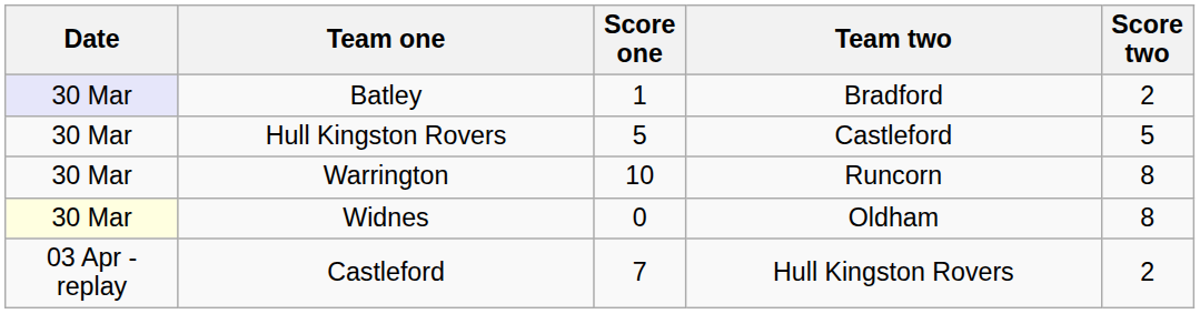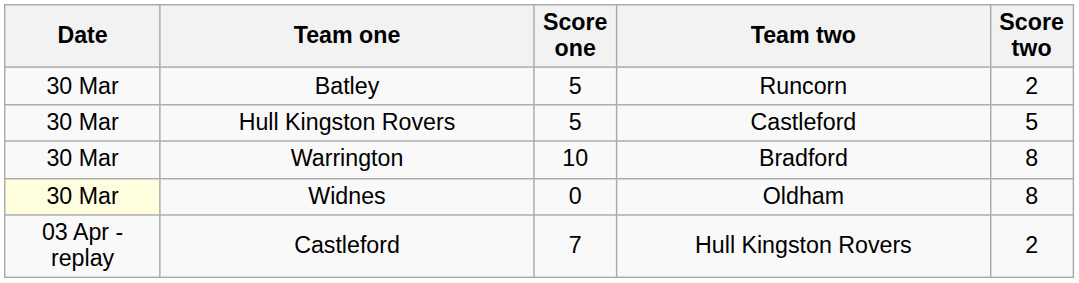 <table class="wikitable" style="text-align: center">
 <tr>
 <th width=100>Date</th>
 <th width=250>Team one</th>
 <th width=50>Score one</th>
 <th width=250>Team two</th>
 <th width=50>Score two</th>
 </tr>
 <tr>
-<td style="background: lavender;">30 Mar</td>
+<td>30 Mar</td>
 <td>Batley</td>
-<td>1</td>
-<td>Bradford</td>
+<td>5</td>
+<td>Runcorn</td>
 <td>2</td>
 </tr>
 <tr>
 <td>30 Mar</td>
 <td>Hull Kingston Rovers</td>
 <td>5</td>
 <td>Castleford</td>
 <td>5</td>
 </tr>
 <tr>
 <td>30 Mar</td>
 <td>Warrington</td>
 <td>10</td>
-<td>Runcorn</td>
+<td>Bradford</td>
 <td>8</td>
 </tr>
 <tr>
 <td style="background: lightyellow;">30 Mar</td>
 <td>Widnes</td>
 <td>0</td>
 <td>Oldham</td>
 <td>8</td>
 </tr>
 <tr>
 <td>03 Apr - replay</td>
 <td>Castleford</td>
 <td>7</td>
 <td>Hull Kingston Rovers</td>
 <td>2</td>
 </tr>
 </table>
